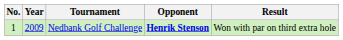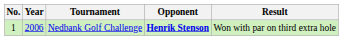 <table class="wikitable" style="font-size:95%;">
 <tr>
 <th>No.</th>
 <th>Year</th>
 <th>Tournament</th>
 <th>Opponent</th>
 <th>Result</th>
 </tr>
 <tr style="background:#D0F0C0;">
 <td align=center>1</td>
-<td><a href='#'>2009</a></td>
+<td><a href='#'>2006</a></td>
 <td><a href='#'>Nedbank Golf Challenge</a></td>
 <td><strong> <a href='#'>Henrik Stenson</a></strong></td>
 <td>Won with par on third extra hole</td>
 </tr>
 </table>
